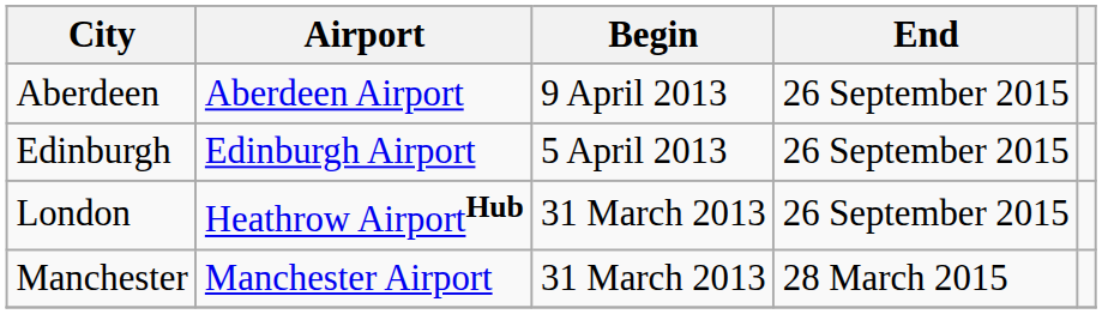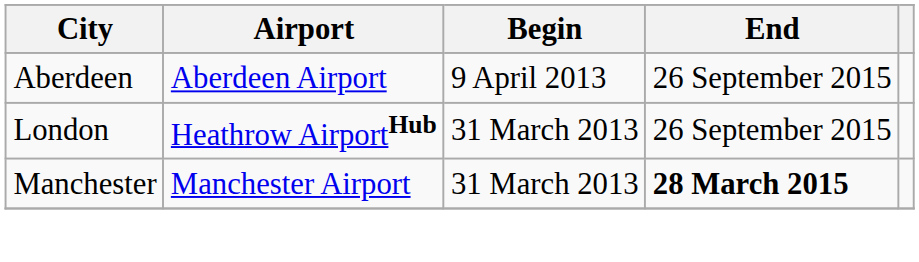 <table class="sortable wikitable" style="margin:1em auto;">
 <tr>
 <th>City</th>
 <th>Airport</th>
 <th>Begin</th>
 <th>End</th>
 <th class="unsortable"></th>
 </tr>
 <tr>
 <td>Aberdeen</td>
 <td><a href='#'>Aberdeen Airport</a></td>
 <td>9 April 2013</td>
 <td>26 September 2015</td>
 <td></td>
 </tr>
 <tr>
-<td>Edinburgh</td>
-<td><a href='#'>Edinburgh Airport</a></td>
-<td>5 April 2013</td>
-<td>26 September 2015</td>
-<td></td>
-</tr>
-<tr>
 <td>London</td>
 <td><a href='#'>Heathrow Airport</a><sup><strong>Hub</strong></sup></td>
 <td>31 March 2013</td>
 <td>26 September 2015</td>
 <td></td>
 </tr>
 <tr>
 <td>Manchester</td>
 <td><a href='#'>Manchester Airport</a></td>
 <td>31 March 2013</td>
-<td>28 March 2015</td>
+<td><strong>28 March 2015</strong></td>
 <td></td>
 </tr>
 <tr>
 </tr>
 </table>
